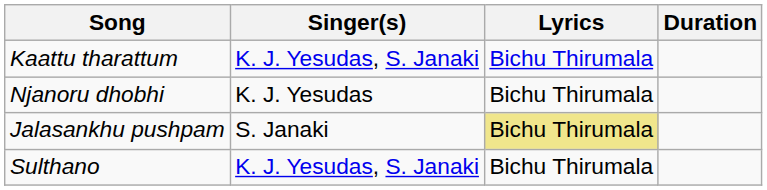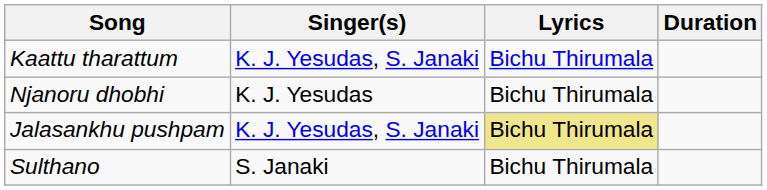 <table class="wikitable">
 <tr>
 <th>Song</th>
 <th>Singer(s)</th>
 <th>Lyrics</th>
 <th>Duration</th>
 </tr>
 <tr>
 <td><em>Kaattu tharattum</em></td>
 <td><a href='#'>K. J. Yesudas</a>, <a href='#'>S. Janaki</a></td>
 <td><a href='#'>Bichu Thirumala</a></td>
 <td></td>
 </tr>
 <tr>
 <td><em>Njanoru dhobhi</em></td>
 <td>K. J. Yesudas</td>
 <td>Bichu Thirumala</td>
 <td></td>
 </tr>
 <tr>
 <td><em>Jalasankhu pushpam</em></td>
-<td>S. Janaki</td>
+<td><a href='#'>K. J. Yesudas</a>, <a href='#'>S. Janaki</a></td>
 <td style="background: khaki;">Bichu Thirumala</td>
 <td></td>
 </tr>
 <tr>
 <td><em>Sulthano</em></td>
-<td><a href='#'>K. J. Yesudas</a>, <a href='#'>S. Janaki</a></td>
+<td>S. Janaki</td>
 <td>Bichu Thirumala</td>
 <td></td>
 </tr>
 </table>
